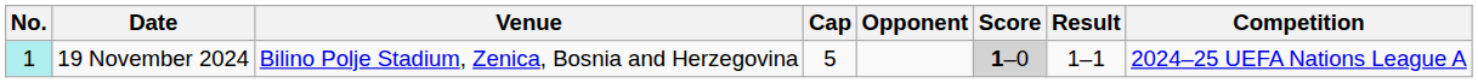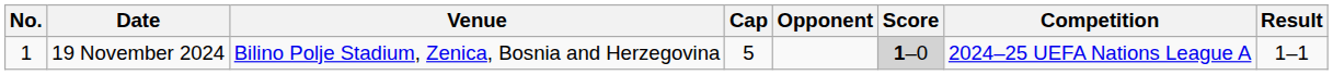 <table class="wikitable sortable">
 <tr>
 <th>No.</th>
 <th>Date</th>
 <th>Venue</th>
 <th>Cap</th>
 <th>Opponent</th>
 <th>Score</th>
+<th>Competition</th>
 <th>Result</th>
-<th>Competition</th>
 </tr>
 <tr>
-<td align="center" style="background: paleturquoise;">1</td>
+<td align="center">1</td>
 <td>19 November 2024</td>
 <td><a href='#'>Bilino Polje Stadium</a>, <a href='#'>Zenica</a>, Bosnia and Herzegovina</td>
 <td align="center">5</td>
 <td></td>
 <td align="center" style="background: lightgrey;"><strong>1</strong>–0</td>
+<td><a href='#'>2024–25 UEFA Nations League A</a></td>
 <td align="center">1–1</td>
-<td><a href='#'>2024–25 UEFA Nations League A</a></td>
 </tr>
 </table>
